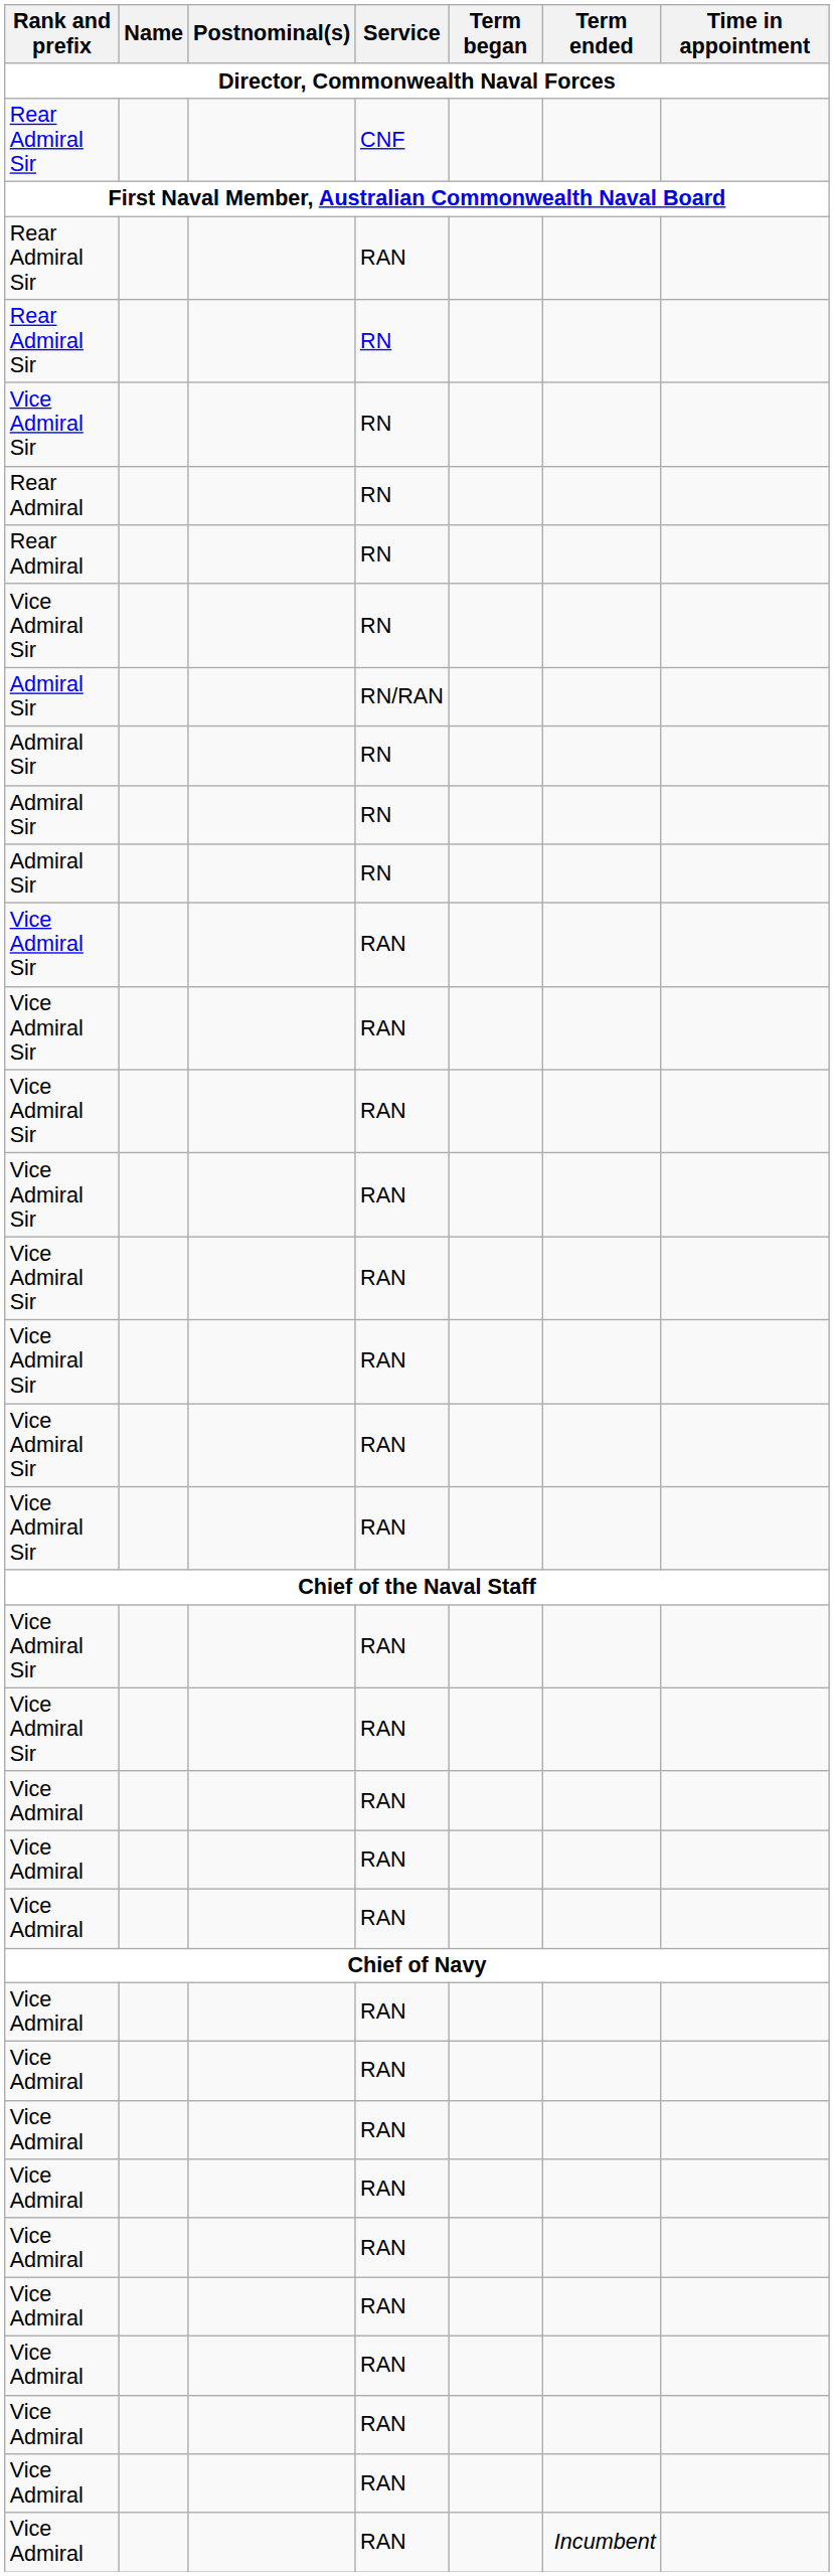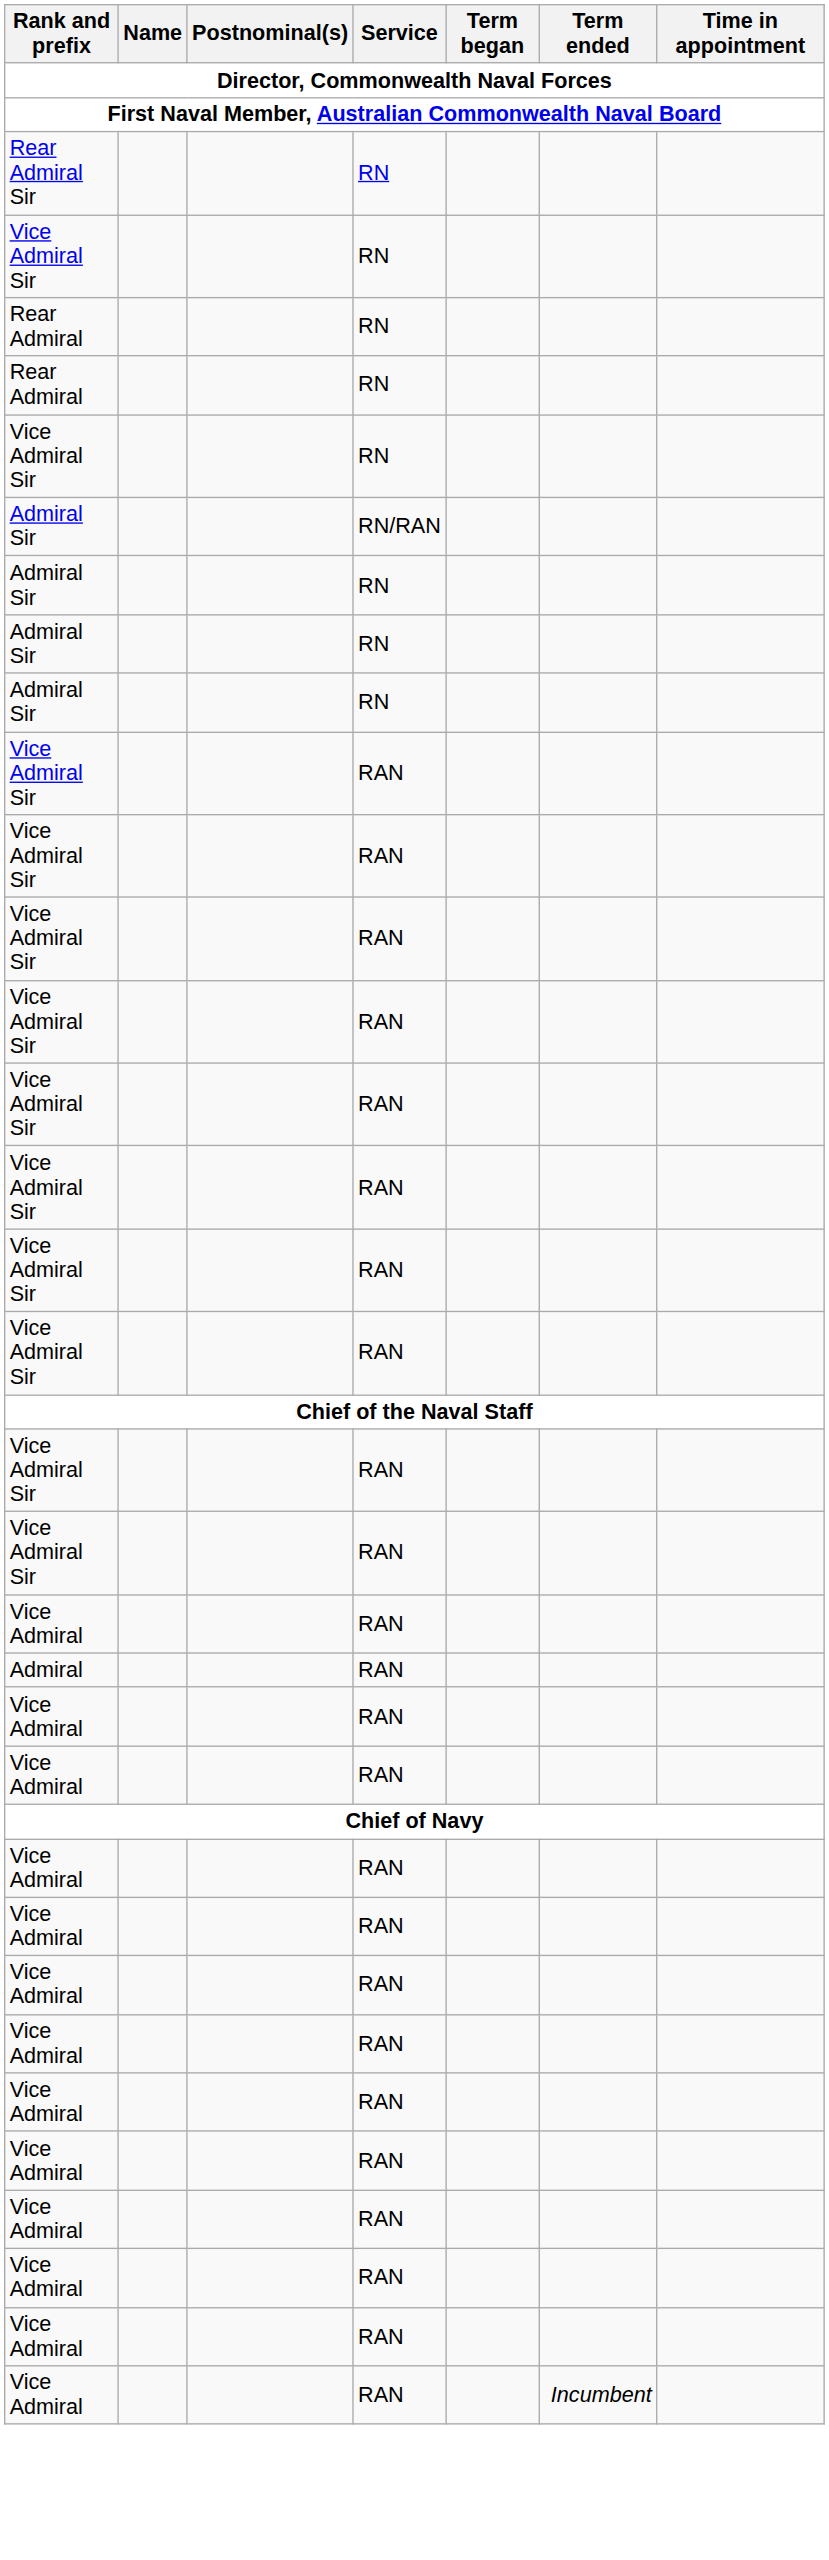 <table class="wikitable sortable">
 <tr>
 <th>Rank and prefix</th>
 <th>Name</th>
 <th>Postnominal(s)</th>
 <th>Service</th>
 <th>Term began</th>
 <th>Term ended</th>
 <th>Time in appointment</th>
 </tr>
 <tr>
 <td colspan="7" align="center" style="background:white;"><strong>Director, Commonwealth Naval Forces</strong></td>
 </tr>
 <tr>
-<td><a href='#'>Rear Admiral</a> <a href='#'>Sir</a></td>
-<td></td>
-<td></td>
-<td><a href='#'>CNF</a></td>
-<td align=right></td>
-<td align=right></td>
-<td align=right></td>
-</tr>
-<tr>
 <td colspan="7" align="center" style="background:white;"><strong>First Naval Member, <a href='#'>Australian Commonwealth Naval Board</a></strong></td>
-</tr>
-<tr>
-<td>Rear Admiral Sir</td>
-<td></td>
-<td></td>
-<td>RAN</td>
-<td align=right></td>
-<td align=right></td>
-<td align=right></td>
 </tr>
 <tr>
 <td><a href='#'>Rear Admiral</a> Sir</td>
 <td></td>
 <td></td>
 <td><a href='#'>RN</a></td>
 <td align=right></td>
 <td align=right></td>
 <td align=right></td>
 </tr>
 <tr>
 <td><a href='#'>Vice Admiral</a> Sir</td>
 <td></td>
 <td></td>
 <td>RN</td>
 <td align=right></td>
 <td align=right></td>
 <td align=right></td>
 </tr>
 <tr>
 <td>Rear Admiral</td>
 <td></td>
 <td></td>
 <td>RN</td>
 <td align=right></td>
 <td align=right></td>
 <td align=right></td>
 </tr>
 <tr>
 <td>Rear Admiral</td>
 <td></td>
 <td></td>
 <td>RN</td>
 <td align=right></td>
 <td align=right></td>
 <td align=right></td>
 </tr>
 <tr>
 <td>Vice Admiral Sir</td>
 <td></td>
 <td></td>
 <td>RN</td>
 <td align=right></td>
 <td align=right></td>
 <td align=right></td>
 </tr>
 <tr>
 <td><a href='#'>Admiral</a> Sir</td>
 <td></td>
 <td></td>
 <td>RN/RAN</td>
 <td align=right></td>
 <td align=right></td>
 <td align=right></td>
 </tr>
 <tr>
 <td>Admiral Sir</td>
 <td></td>
 <td></td>
 <td>RN</td>
 <td align=right></td>
 <td align=right></td>
 <td align=right></td>
 </tr>
 <tr>
 <td>Admiral Sir</td>
 <td></td>
 <td></td>
 <td>RN</td>
 <td align=right></td>
 <td align=right></td>
 <td align=right></td>
 </tr>
 <tr>
 <td>Admiral Sir</td>
 <td></td>
 <td></td>
 <td>RN</td>
 <td align=right></td>
 <td align=right></td>
 <td align=right></td>
 </tr>
 <tr>
 <td><a href='#'>Vice Admiral</a> Sir</td>
 <td></td>
 <td></td>
 <td>RAN</td>
 <td align=right></td>
 <td align=right></td>
 <td align=right></td>
 </tr>
 <tr>
 <td>Vice Admiral Sir</td>
 <td></td>
 <td></td>
 <td>RAN</td>
 <td align=right></td>
 <td align=right></td>
 <td align=right></td>
 </tr>
 <tr>
 <td>Vice Admiral Sir</td>
 <td></td>
 <td></td>
 <td>RAN</td>
 <td align=right></td>
 <td align=right></td>
 <td align=right></td>
 </tr>
 <tr>
 <td>Vice Admiral Sir</td>
 <td></td>
 <td></td>
 <td>RAN</td>
 <td align=right></td>
 <td align=right></td>
 <td align=right></td>
 </tr>
 <tr>
 <td>Vice Admiral Sir</td>
 <td></td>
 <td></td>
 <td>RAN</td>
 <td align=right></td>
 <td align=right></td>
 <td align=right></td>
 </tr>
 <tr>
 <td>Vice Admiral Sir</td>
 <td></td>
 <td></td>
 <td>RAN</td>
 <td align=right></td>
 <td align=right></td>
 <td align=right></td>
 </tr>
 <tr>
 <td>Vice Admiral Sir</td>
 <td></td>
 <td></td>
 <td>RAN</td>
 <td align=right></td>
 <td align=right></td>
 <td align=right></td>
 </tr>
 <tr>
 <td>Vice Admiral Sir</td>
 <td></td>
 <td></td>
 <td>RAN</td>
 <td align=right></td>
 <td align=right></td>
 <td align=right></td>
 </tr>
 <tr>
 <td colspan="7" align="center" style="background:white;"><strong>Chief of the Naval Staff</strong></td>
 </tr>
 <tr>
 <td>Vice Admiral Sir</td>
 <td></td>
 <td></td>
 <td>RAN</td>
 <td align=right></td>
 <td align=right></td>
 <td align=right></td>
 </tr>
 <tr>
 <td>Vice Admiral Sir</td>
 <td></td>
 <td></td>
 <td>RAN</td>
 <td align=right></td>
 <td align=right></td>
 <td align=right></td>
 </tr>
 <tr>
 <td>Vice Admiral</td>
 <td></td>
 <td></td>
 <td>RAN</td>
 <td align=right></td>
 <td align=right></td>
 <td align=right></td>
 </tr>
 <tr>
+<td>Admiral</td>
+<td></td>
+<td></td>
+<td>RAN</td>
+<td align=right></td>
+<td align=right></td>
+<td align=right></td>
+</tr>
+<tr>
 <td>Vice Admiral</td>
 <td></td>
 <td></td>
 <td>RAN</td>
 <td align=right></td>
 <td align=right></td>
 <td align=right></td>
 </tr>
 <tr>
 <td>Vice Admiral</td>
 <td></td>
 <td></td>
 <td>RAN</td>
 <td align=right></td>
 <td align=right></td>
 <td align=right></td>
 </tr>
 <tr>
 <td colspan="7" align="center" style="background:white;"><strong>Chief of Navy</strong></td>
 </tr>
 <tr>
 <td>Vice Admiral</td>
 <td></td>
 <td></td>
 <td>RAN</td>
 <td align=right></td>
 <td align=right></td>
 <td align=right></td>
 </tr>
 <tr>
 <td>Vice Admiral</td>
 <td></td>
 <td></td>
 <td>RAN</td>
 <td align=right></td>
 <td align=right></td>
 <td align=right></td>
 </tr>
 <tr>
 <td>Vice Admiral</td>
 <td></td>
 <td></td>
 <td>RAN</td>
 <td align=right></td>
 <td align=right></td>
 <td align=right></td>
 </tr>
 <tr>
 <td>Vice Admiral</td>
 <td></td>
 <td></td>
 <td>RAN</td>
 <td align=right></td>
 <td align=right></td>
 <td align=right></td>
 </tr>
 <tr>
 <td>Vice Admiral</td>
 <td></td>
 <td></td>
 <td>RAN</td>
 <td align=right></td>
 <td align=right></td>
 <td align=right></td>
 </tr>
 <tr>
 <td>Vice Admiral</td>
 <td></td>
 <td></td>
 <td>RAN</td>
 <td align=right></td>
 <td align=right></td>
 <td align=right></td>
 </tr>
 <tr>
 <td>Vice Admiral</td>
 <td></td>
 <td></td>
 <td>RAN</td>
 <td align=right></td>
 <td align=right></td>
 <td align=right></td>
 </tr>
 <tr>
 <td>Vice Admiral</td>
 <td></td>
 <td></td>
 <td>RAN</td>
 <td align=right></td>
 <td align=right></td>
 <td align="right"></td>
 </tr>
 <tr>
 <td>Vice Admiral</td>
 <td></td>
 <td></td>
 <td>RAN</td>
 <td align=right></td>
 <td align=right></td>
 <td align="right"></td>
 </tr>
 <tr>
 <td>Vice Admiral</td>
 <td></td>
 <td></td>
 <td>RAN</td>
 <td align=right></td>
 <td align=right><em>Incumbent</em></td>
 <td align="right"></td>
 </tr>
 </table>
